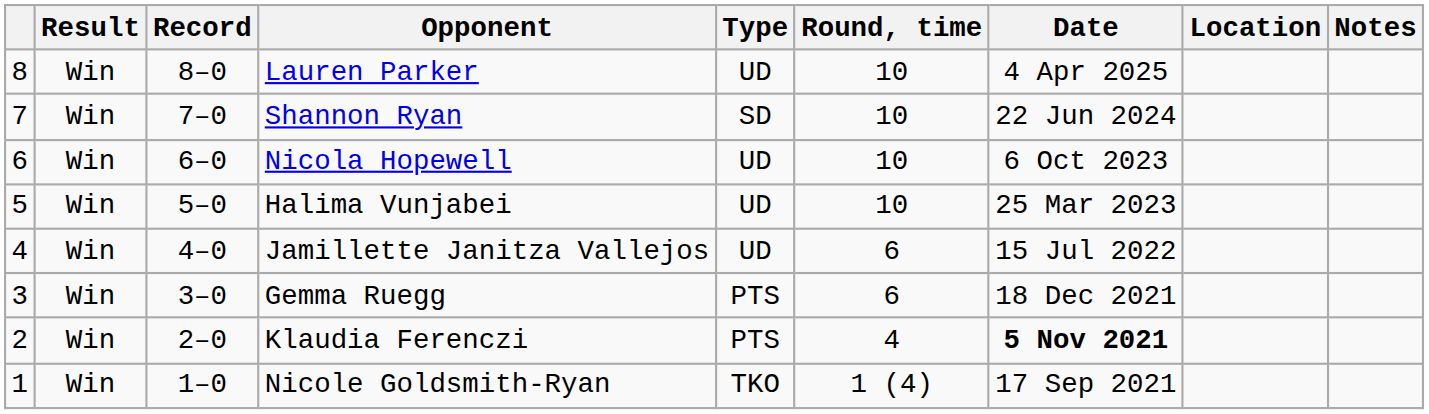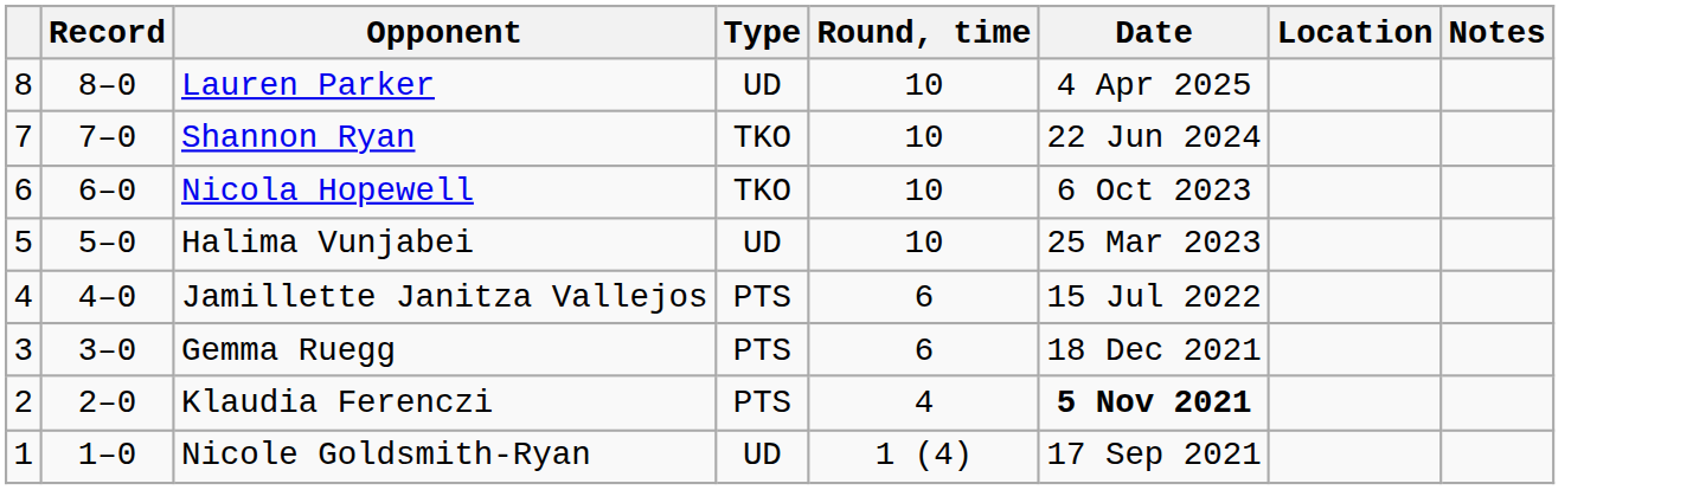 <table class="wikitable" style="text-align:center">
 <tr>
 <th></th>
-<th>Result</th>
 <th>Record</th>
 <th>Opponent</th>
 <th>Type</th>
 <th>Round, time</th>
 <th>Date</th>
 <th>Location</th>
 <th>Notes</th>
 </tr>
 <tr>
 <td>8</td>
-<td>Win</td>
 <td>8–0</td>
 <td align=left><a href='#'>Lauren Parker</a></td>
 <td>UD</td>
 <td>10</td>
 <td>4 Apr 2025</td>
 <td align=left></td>
 <td align=left></td>
 </tr>
 <tr>
 <td>7</td>
-<td>Win</td>
 <td>7–0</td>
 <td align=left><a href='#'>Shannon Ryan</a></td>
-<td>SD</td>
+<td>TKO</td>
 <td>10</td>
 <td>22 Jun 2024</td>
 <td align=left></td>
 <td align=left></td>
 </tr>
 <tr>
 <td>6</td>
-<td>Win</td>
 <td>6–0</td>
 <td align=left><a href='#'>Nicola Hopewell</a></td>
-<td>UD</td>
+<td>TKO</td>
 <td>10</td>
 <td>6 Oct 2023</td>
 <td align=left></td>
 <td align=left></td>
 </tr>
 <tr>
 <td>5</td>
-<td>Win</td>
 <td>5–0</td>
 <td align=left>Halima Vunjabei</td>
 <td>UD</td>
 <td>10</td>
 <td>25 Mar 2023</td>
 <td align=left></td>
 <td align=left></td>
 </tr>
 <tr>
 <td>4</td>
-<td>Win</td>
 <td>4–0</td>
 <td align=left>Jamillette Janitza Vallejos</td>
-<td>UD</td>
+<td>PTS</td>
 <td>6</td>
 <td>15 Jul 2022</td>
 <td align=left></td>
 <td></td>
 </tr>
 <tr>
 <td>3</td>
-<td>Win</td>
 <td>3–0</td>
 <td align=left>Gemma Ruegg</td>
 <td>PTS</td>
 <td>6</td>
 <td>18 Dec 2021</td>
 <td align=left></td>
 <td></td>
 </tr>
 <tr>
 <td>2</td>
-<td>Win</td>
 <td>2–0</td>
 <td align=left>Klaudia Ferenczi</td>
 <td>PTS</td>
 <td>4</td>
 <td><strong>5 Nov 2021</strong></td>
 <td align=left></td>
 <td></td>
 </tr>
 <tr>
 <td>1</td>
-<td>Win</td>
 <td>1–0</td>
 <td align=left>Nicole Goldsmith-Ryan</td>
-<td>TKO</td>
+<td>UD</td>
 <td>1 (4)</td>
 <td>17 Sep 2021</td>
 <td align=left></td>
 <td></td>
 </tr>
 </table>
